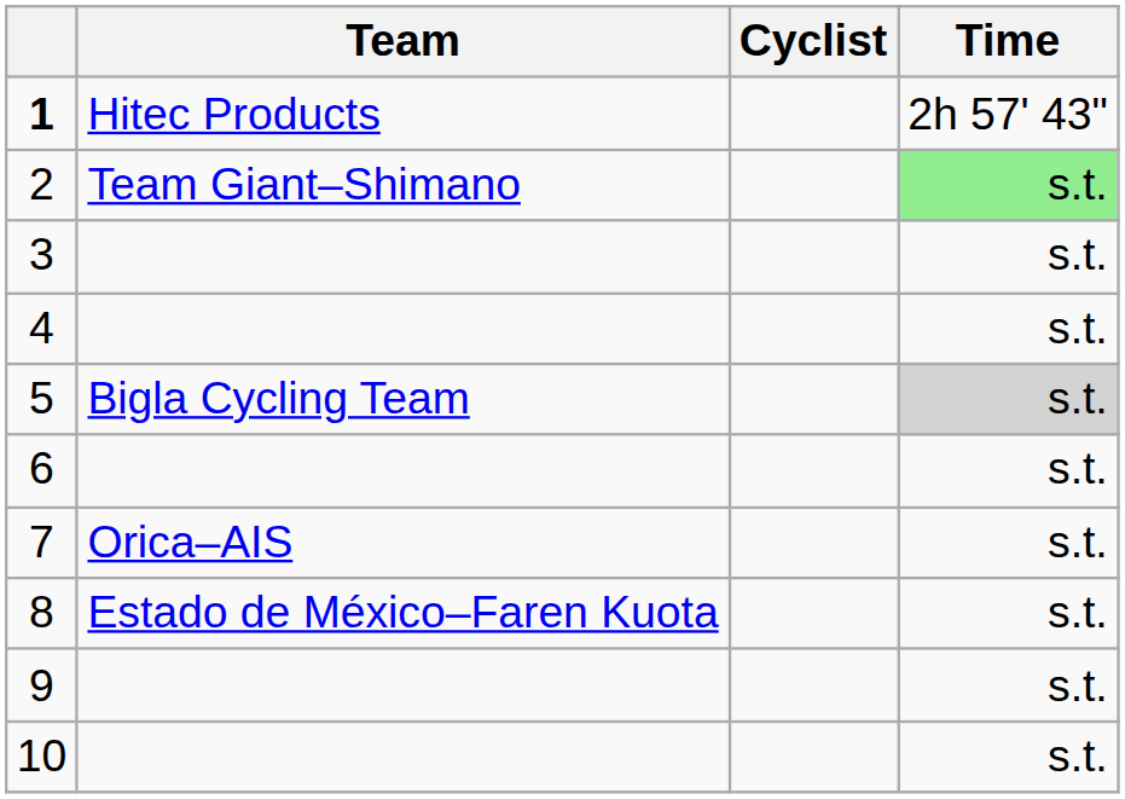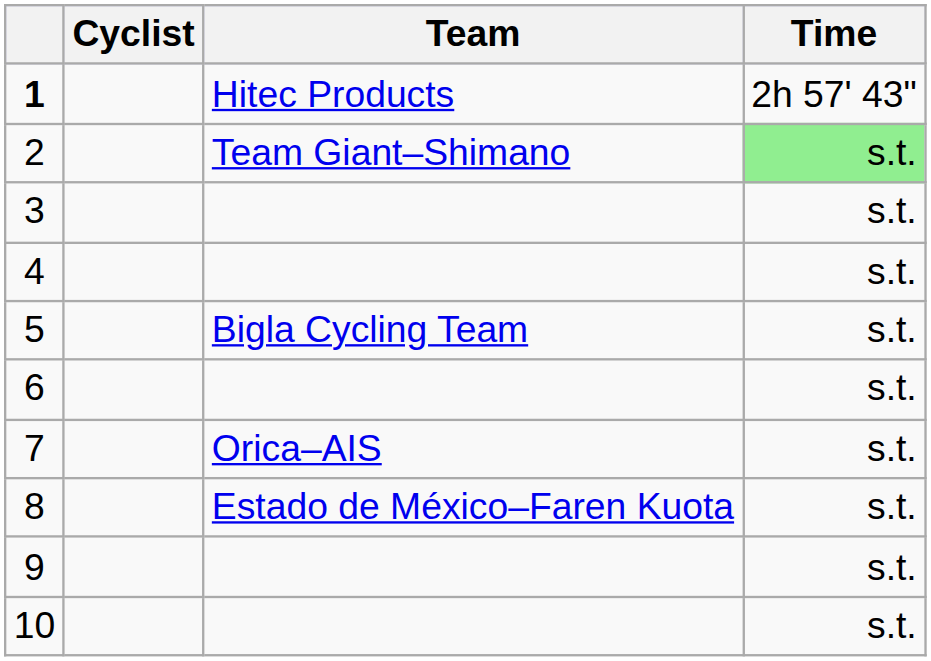 <table class="wikitable">
 <tr style="background:#ccccff;">
 <th></th>
+<th>Cyclist</th>
 <th>Team</th>
-<th>Cyclist</th>
 <th>Time</th>
 </tr>
 <tr>
 <td align=center><strong>1</strong></td>
+<td></td>
 <td><a href='#'>Hitec Products</a></td>
-<td></td>
 <td align=right>2h 57' 43"</td>
 </tr>
 <tr>
 <td align=center>2</td>
+<td></td>
 <td><a href='#'>Team Giant–Shimano</a></td>
-<td></td>
 <td align=right style="background: lightgreen;">s.t.</td>
 </tr>
 <tr>
 <td align=center>3</td>
 <td></td>
 <td></td>
 <td align=right>s.t.</td>
 </tr>
 <tr>
 <td align=center>4</td>
 <td></td>
 <td></td>
 <td align=right>s.t.</td>
 </tr>
 <tr>
 <td align=center>5</td>
+<td></td>
 <td><a href='#'>Bigla Cycling Team</a></td>
-<td></td>
-<td align=right style="background: lightgrey;">s.t.</td>
+<td align=right>s.t.</td>
 </tr>
 <tr>
 <td align=center>6</td>
 <td></td>
 <td></td>
 <td align=right>s.t.</td>
 </tr>
 <tr>
 <td align=center>7</td>
+<td></td>
 <td><a href='#'>Orica–AIS</a></td>
-<td></td>
 <td align=right>s.t.</td>
 </tr>
 <tr>
 <td align=center>8</td>
+<td></td>
 <td><a href='#'>Estado de México–Faren Kuota</a></td>
-<td></td>
 <td align=right>s.t.</td>
 </tr>
 <tr>
 <td align=center>9</td>
 <td></td>
 <td></td>
 <td align=right>s.t.</td>
 </tr>
 <tr>
 <td align=center>10</td>
 <td></td>
 <td></td>
 <td align=right>s.t.</td>
 </tr>
 </table>
